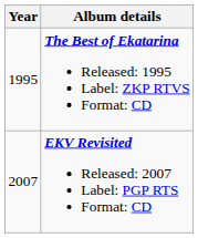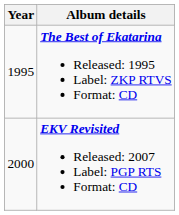 <table class ="wikitable">
 <tr>
 <th>Year</th>
 <th>Album details</th>
 </tr>
 <tr>
 <td align="center" rowspan="1">1995</td>
 <td><strong><em><a href='#'>The Best of Ekatarina</a></em></strong><br><ul><li>Released: 1995</li><li>Label: <a href='#'>ZKP RTVS</a></li><li>Format: <a href='#'>CD</a></li></ul></td>
 </tr>
 <tr>
-<td align="center" rowspan="1">2007</td>
+<td align="center" rowspan="1">2000</td>
 <td><strong><em><a href='#'>EKV Revisited</a></em></strong><br><ul><li>Released: 2007</li><li>Label: <a href='#'>PGP RTS</a></li><li>Format: <a href='#'>CD</a></li></ul></td>
 </tr>
 </table>
